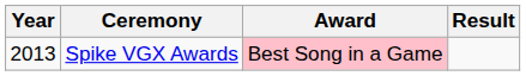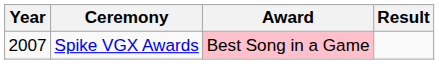 <table class="wikitable">
 <tr>
 <th>Year</th>
 <th>Ceremony</th>
 <th>Award</th>
 <th>Result</th>
 </tr>
 <tr>
-<td>2013</td>
+<td>2007</td>
 <td><a href='#'>Spike VGX Awards</a></td>
 <td style="background: pink;">Best Song in a Game</td>
 <td></td>
 </tr>
 </table>
